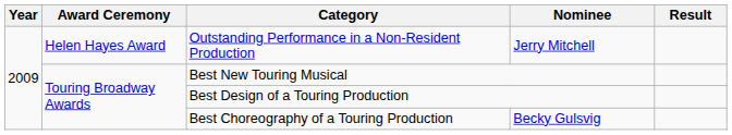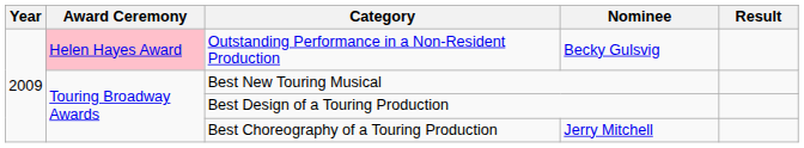 <table class="wikitable" style="width:95%;">
 <tr>
 <th style="width:5%;">Year</th>
 <th style="width:20%;">Award Ceremony</th>
 <th style="width:45%;">Category</th>
 <th style="width:20%;">Nominee</th>
 <th style="width:10%;">Result</th>
 </tr>
 <tr>
 <td rowspan="4" style="text-align:center;">2009</td>
-<td><a href='#'>Helen Hayes Award</a></td>
+<td style="background: pink;"><a href='#'>Helen Hayes Award</a></td>
 <td><a href='#'>Outstanding Performance in a Non-Resident Production</a></td>
-<td><a href='#'>Jerry Mitchell</a></td>
+<td><a href='#'>Becky Gulsvig</a></td>
 <td></td>
 </tr>
 <tr>
 <td rowspan="3"><a href='#'>Touring Broadway Awards</a></td>
 <td colspan="2">Best New Touring Musical</td>
 <td></td>
 </tr>
 <tr>
 <td colspan="2">Best Design of a Touring Production</td>
 <td></td>
 </tr>
 <tr>
 <td>Best Choreography of a Touring Production</td>
-<td><a href='#'>Becky Gulsvig</a></td>
+<td><a href='#'>Jerry Mitchell</a></td>
 <td></td>
 </tr>
 </table>
